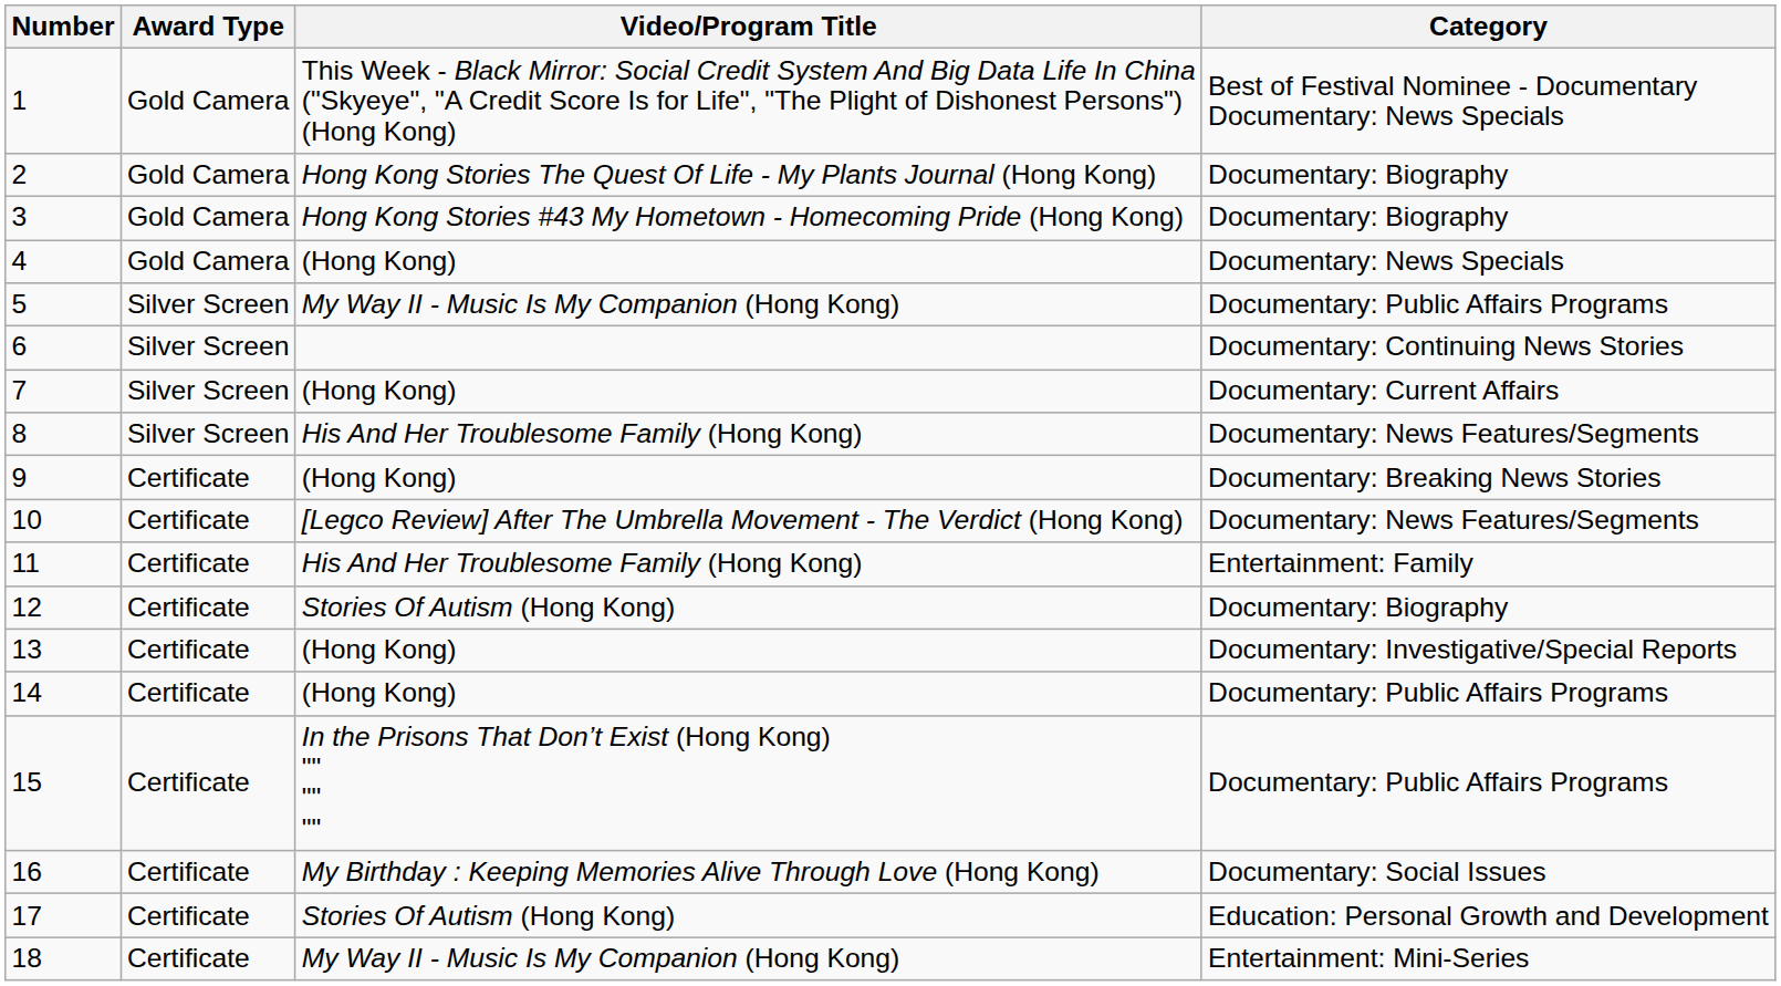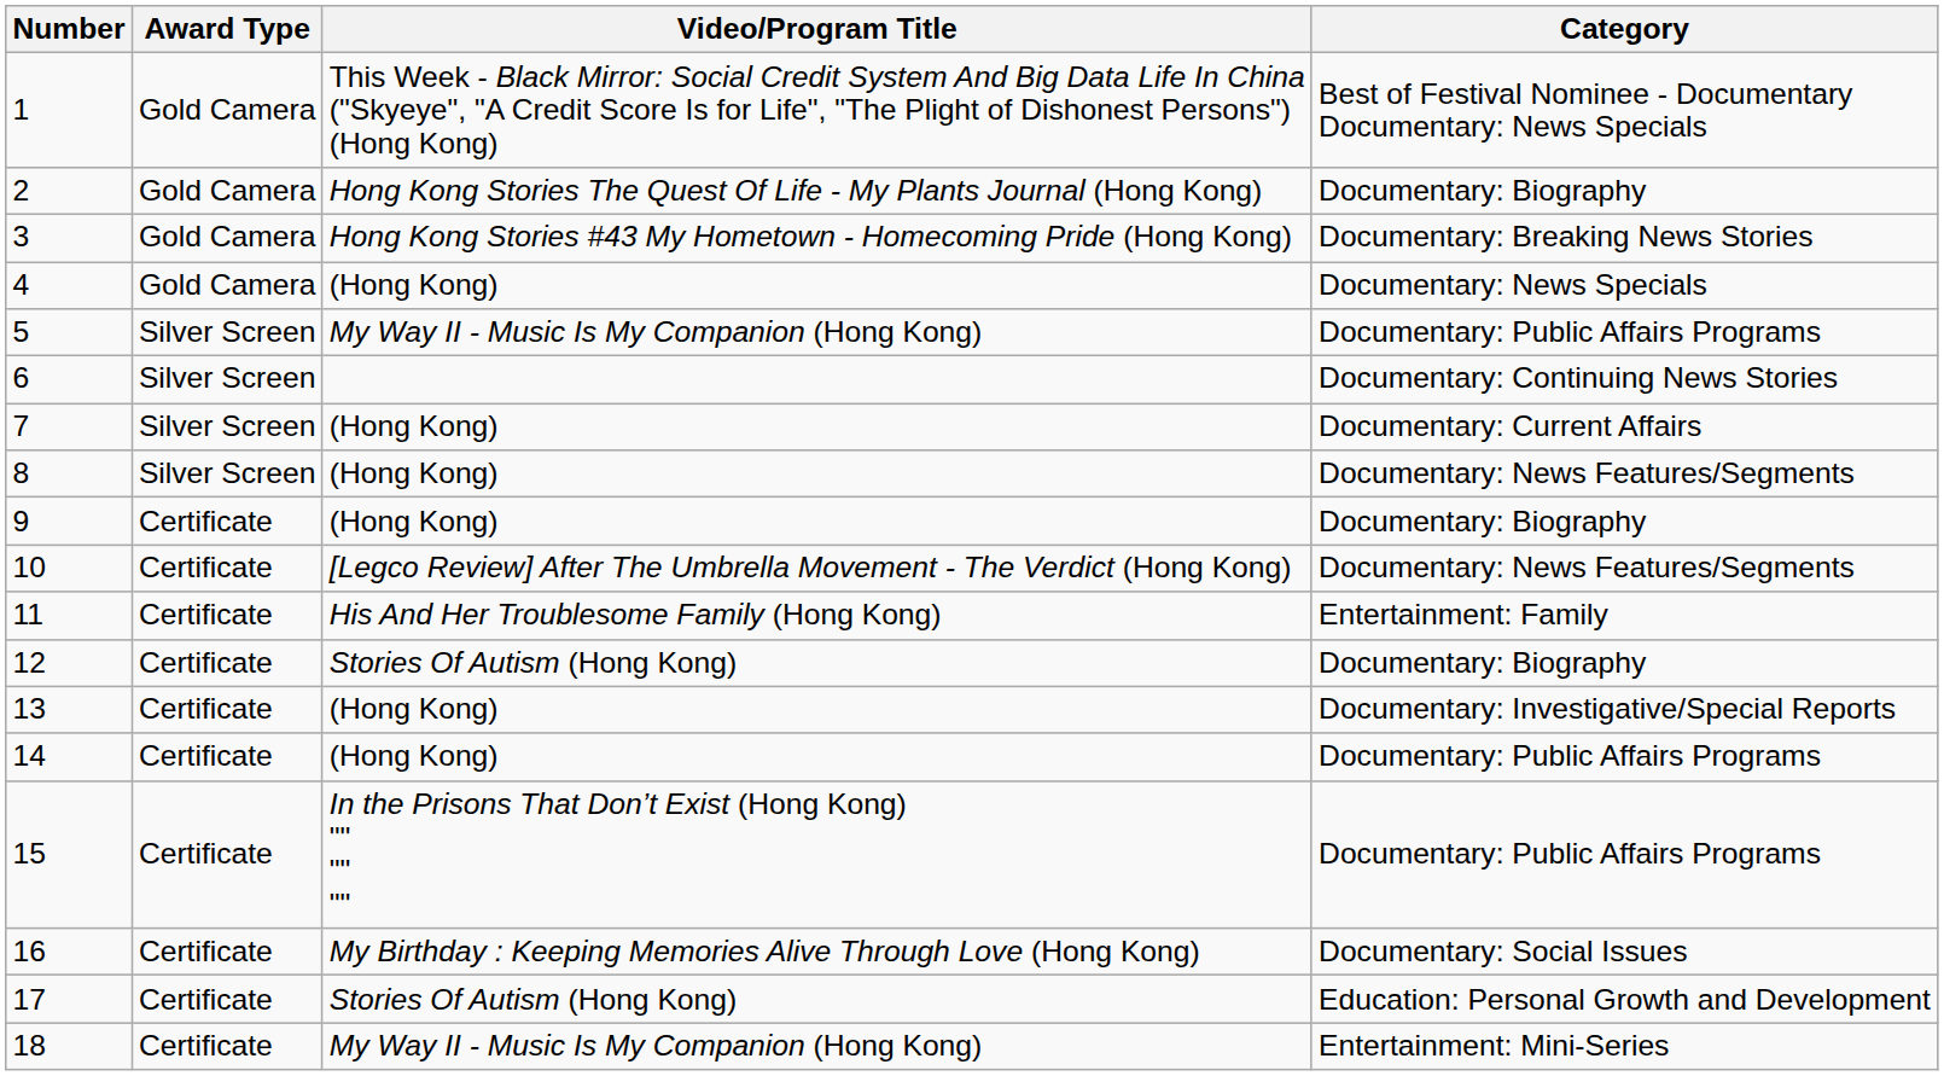 <table class="wikitable">
 <tr>
 <th>Number</th>
 <th>Award Type</th>
 <th>Video/Program Title</th>
 <th>Category</th>
 </tr>
 <tr>
 <td>1</td>
 <td>Gold Camera</td>
 <td>This Week - <em>Black Mirror: Social Credit System And Big Data Life In China</em><br>("Skyeye", "A Credit Score Is for Life", "The Plight of Dishonest Persons")<br>(Hong Kong)</td>
 <td>Best of Festival Nominee - Documentary<br>Documentary: News Specials</td>
 </tr>
 <tr>
 <td>2</td>
 <td>Gold Camera</td>
 <td><em>Hong Kong Stories The Quest Of Life - My Plants Journal</em> (Hong Kong)</td>
 <td>Documentary: Biography</td>
 </tr>
 <tr>
 <td>3</td>
 <td>Gold Camera</td>
 <td><em>Hong Kong Stories #43 My Hometown - Homecoming Pride</em> (Hong Kong)</td>
-<td>Documentary: Biography</td>
+<td>Documentary: Breaking News Stories</td>
 </tr>
 <tr>
 <td>4</td>
 <td>Gold Camera</td>
 <td><em></em> (Hong Kong)</td>
 <td>Documentary: News Specials</td>
 </tr>
 <tr>
 <td>5</td>
 <td>Silver Screen</td>
 <td><em>My Way II - Music Is My Companion</em> (Hong Kong)</td>
 <td>Documentary: Public Affairs Programs</td>
 </tr>
 <tr>
 <td>6</td>
 <td>Silver Screen</td>
 <td><em></em></td>
 <td>Documentary: Continuing News Stories</td>
 </tr>
 <tr>
 <td>7</td>
 <td>Silver Screen</td>
 <td><em></em> (Hong Kong)</td>
 <td>Documentary: Current Affairs</td>
 </tr>
 <tr>
 <td>8</td>
 <td>Silver Screen</td>
-<td><em>His And Her Troublesome Family</em> (Hong Kong)</td>
+<td><em></em> (Hong Kong)</td>
 <td>Documentary: News Features/Segments</td>
 </tr>
 <tr>
 <td>9</td>
 <td>Certificate</td>
 <td><em></em> (Hong Kong)</td>
-<td>Documentary: Breaking News Stories</td>
+<td>Documentary: Biography</td>
 </tr>
 <tr>
 <td>10</td>
 <td>Certificate</td>
 <td><em>[Legco Review] After The Umbrella Movement - The Verdict</em> (Hong Kong)</td>
 <td>Documentary: News Features/Segments</td>
 </tr>
 <tr>
 <td>11</td>
 <td>Certificate</td>
 <td><em>His And Her Troublesome Family</em> (Hong Kong)</td>
 <td>Entertainment: Family</td>
 </tr>
 <tr>
 <td>12</td>
 <td>Certificate</td>
 <td><em>Stories Of Autism</em> (Hong Kong)</td>
 <td>Documentary: Biography</td>
 </tr>
 <tr>
 <td>13</td>
 <td>Certificate</td>
 <td><em></em> (Hong Kong)</td>
 <td>Documentary: Investigative/Special Reports</td>
 </tr>
 <tr>
 <td>14</td>
 <td>Certificate</td>
 <td><em></em> (Hong Kong)</td>
 <td>Documentary: Public Affairs Programs</td>
 </tr>
 <tr>
 <td>15</td>
 <td>Certificate</td>
 <td><em>In the Prisons That Don’t Exist</em> (Hong Kong)<br>""<br>""<br>""</td>
 <td>Documentary: Public Affairs Programs</td>
 </tr>
 <tr>
 <td>16</td>
 <td>Certificate</td>
 <td><em>My Birthday : Keeping Memories Alive Through Love</em> (Hong Kong)</td>
 <td>Documentary: Social Issues</td>
 </tr>
 <tr>
 <td>17</td>
 <td>Certificate</td>
 <td><em>Stories Of Autism</em> (Hong Kong)</td>
 <td>Education: Personal Growth and Development</td>
 </tr>
 <tr>
 <td>18</td>
 <td>Certificate</td>
 <td><em>My Way II - Music Is My Companion</em> (Hong Kong)</td>
 <td>Entertainment: Mini-Series</td>
 </tr>
 </table>
